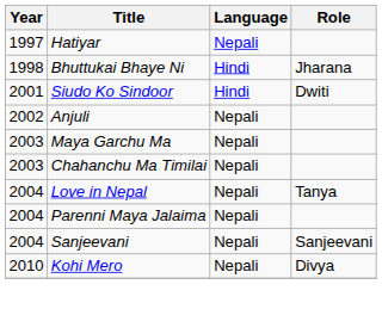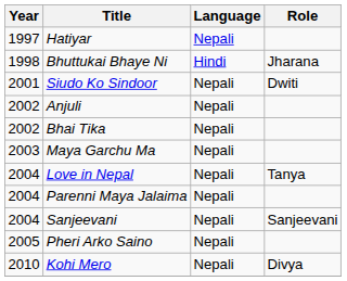 <table class="wikitable">
 <tr>
 <th>Year</th>
 <th>Title</th>
 <th>Language</th>
 <th>Role</th>
 </tr>
 <tr>
 <td rowspan=1>1997</td>
 <td><em>Hatiyar</em></td>
 <td><a href='#'>Nepali</a></td>
 <td></td>
 </tr>
 <tr>
 <td rowspan=1>1998</td>
 <td><em>Bhuttukai Bhaye Ni</em></td>
 <td><a href='#'>Hindi</a></td>
 <td>Jharana</td>
 </tr>
 <tr>
 <td rowspan=1>2001</td>
 <td><em><a href='#'>Siudo Ko Sindoor</a></em></td>
-<td><a href='#'>Hindi</a></td>
+<td>Nepali</td>
 <td>Dwiti</td>
 </tr>
 <tr>
 <td rowspan=1>2002</td>
 <td><em>Anjuli</em></td>
 <td>Nepali</td>
 <td></td>
 </tr>
 <tr>
-<td rowspan=1>2003</td>
-<td><em>Maya Garchu Ma</em></td>
+<td rowspan=1>2002</td>
+<td><em>Bhai Tika</em></td>
 <td>Nepali</td>
 <td></td>
 </tr>
 <tr>
 <td rowspan=1>2003</td>
-<td><em>Chahanchu Ma Timilai</em></td>
+<td><em>Maya Garchu Ma</em></td>
 <td>Nepali</td>
 <td></td>
 </tr>
 <tr>
 <td rowspan=1>2004</td>
 <td><em><a href='#'>Love in Nepal</a></em></td>
 <td>Nepali</td>
 <td>Tanya</td>
 </tr>
 <tr>
 <td rowspan=1>2004</td>
 <td><em>Parenni Maya Jalaima</em></td>
 <td>Nepali</td>
 <td></td>
 </tr>
 <tr>
 <td rowspan=1>2004</td>
 <td><em>Sanjeevani</em></td>
 <td>Nepali</td>
 <td>Sanjeevani</td>
 </tr>
 <tr>
+<td rowspan=1>2005</td>
+<td><em>Pheri Arko Saino</em></td>
+<td>Nepali</td>
+<td></td>
+</tr>
+<tr>
 <td rowspan=1>2010</td>
 <td><em><a href='#'>Kohi Mero</a></em></td>
 <td>Nepali</td>
 <td>Divya</td>
 </tr>
 <tr>
 </tr>
 </table>
